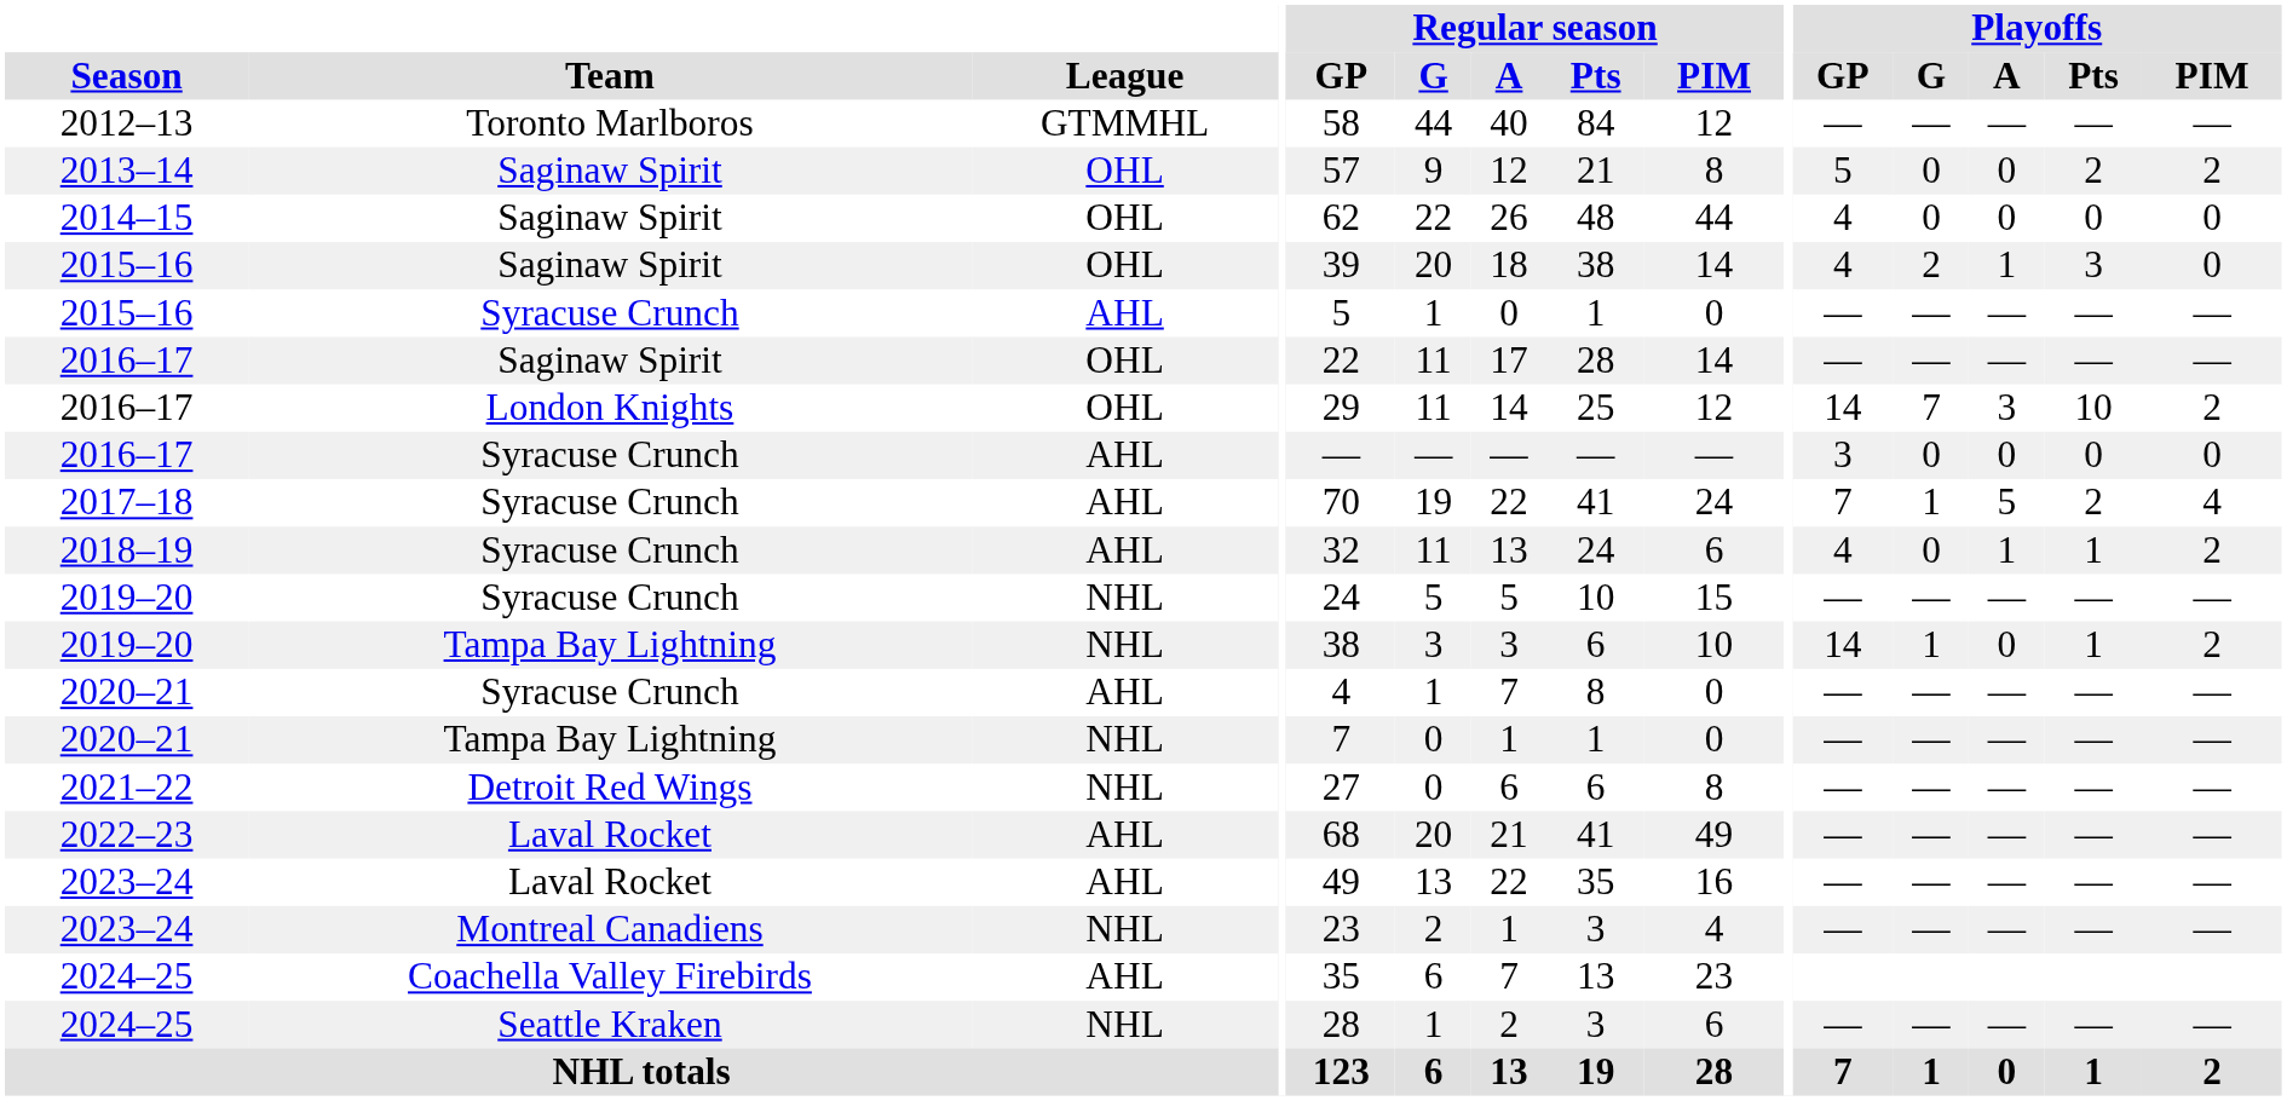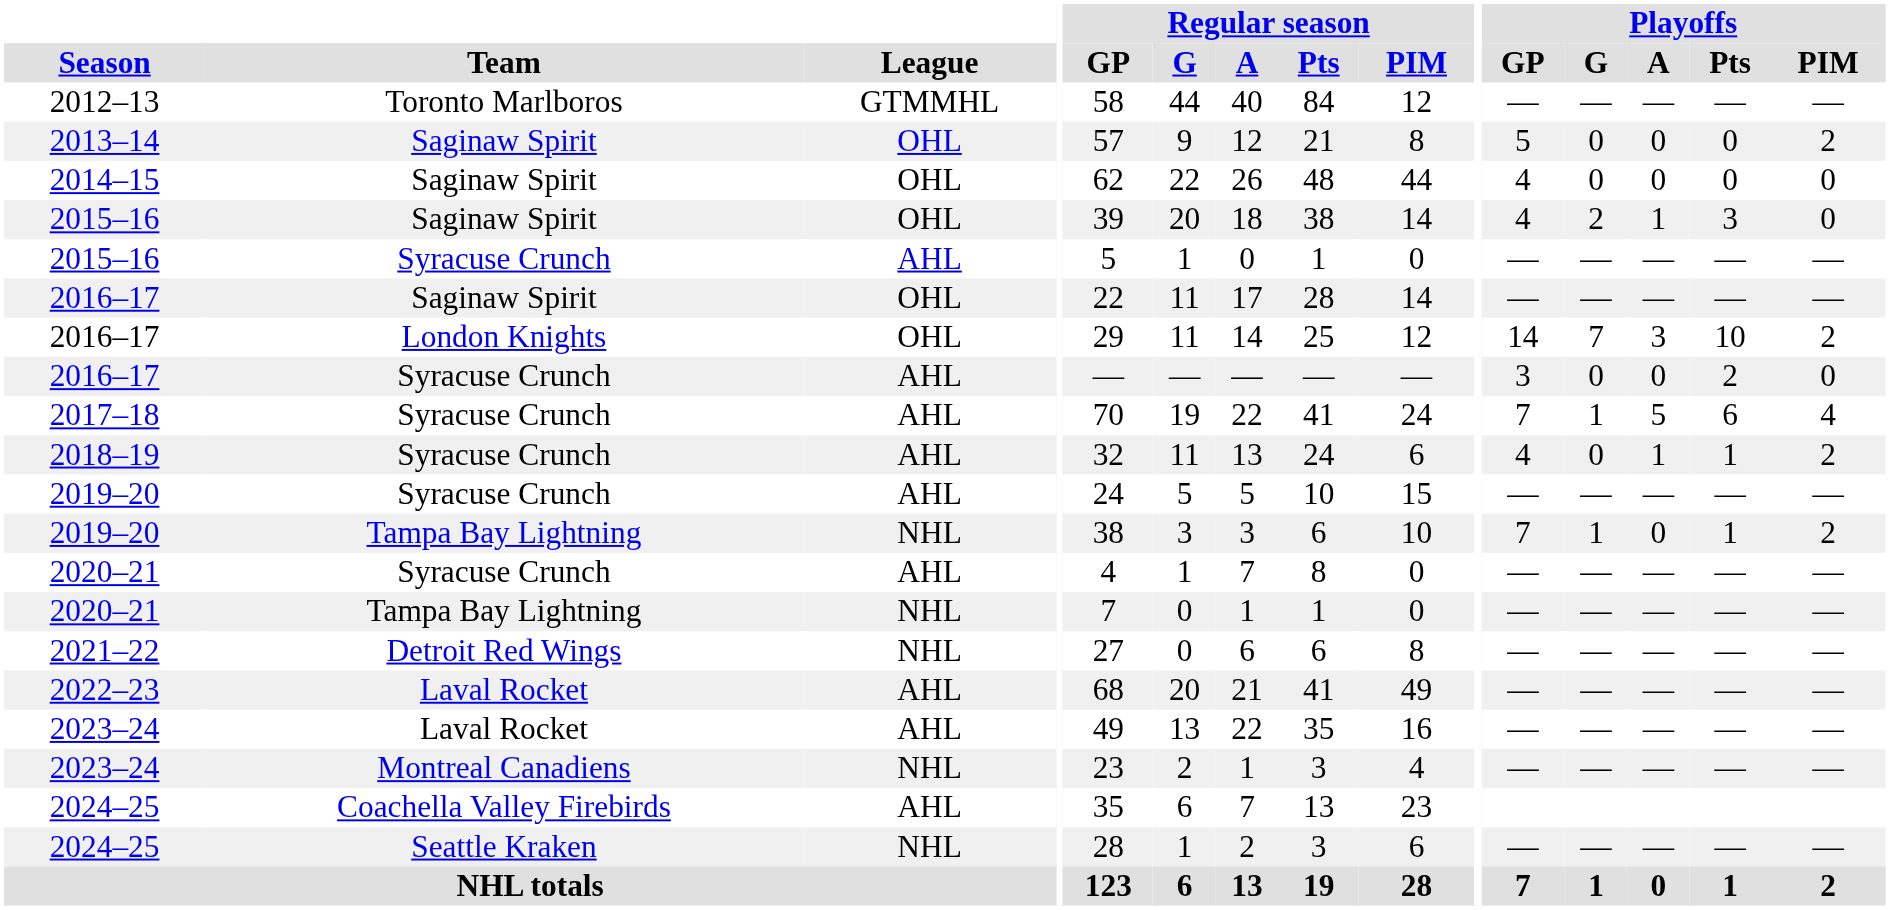 <table border="0" cellpadding="1" cellspacing="0" style="text-align:center; width:60em">
 <tr bgcolor="#e0e0e0">
 <th colspan="3" bgcolor="#ffffff"></th>
 <th rowspan="100" bgcolor="#ffffff"></th>
 <th colspan="5"><a href='#'>Regular season</a></th>
 <th rowspan="100" bgcolor="#ffffff"></th>
 <th colspan="5"><a href='#'>Playoffs</a></th>
 </tr>
 <tr bgcolor="#e0e0e0">
 <th><a href='#'>Season</a></th>
 <th>Team</th>
 <th>League</th>
 <th>GP</th>
 <th><a href='#'>G</a></th>
 <th><a href='#'>A</a></th>
 <th><a href='#'>Pts</a></th>
 <th><a href='#'>PIM</a></th>
 <th>GP</th>
 <th>G</th>
 <th>A</th>
 <th>Pts</th>
 <th>PIM</th>
 </tr>
 <tr>
 <td>2012–13</td>
 <td>Toronto Marlboros</td>
 <td>GTMMHL</td>
 <td>58</td>
 <td>44</td>
 <td>40</td>
 <td>84</td>
 <td>12</td>
 <td>—</td>
 <td>—</td>
 <td>—</td>
 <td>—</td>
 <td>—</td>
 </tr>
 <tr bgcolor="#f0f0f0">
 <td><a href='#'>2013–14</a></td>
 <td><a href='#'>Saginaw Spirit</a></td>
 <td><a href='#'>OHL</a></td>
 <td>57</td>
 <td>9</td>
 <td>12</td>
 <td>21</td>
 <td>8</td>
 <td>5</td>
 <td>0</td>
 <td>0</td>
-<td>2</td>
+<td>0</td>
 <td>2</td>
 </tr>
 <tr>
 <td><a href='#'>2014–15</a></td>
 <td>Saginaw Spirit</td>
 <td>OHL</td>
 <td>62</td>
 <td>22</td>
 <td>26</td>
 <td>48</td>
 <td>44</td>
 <td>4</td>
 <td>0</td>
 <td>0</td>
 <td>0</td>
 <td>0</td>
 </tr>
 <tr bgcolor="#f0f0f0">
 <td><a href='#'>2015–16</a></td>
 <td>Saginaw Spirit</td>
 <td>OHL</td>
 <td>39</td>
 <td>20</td>
 <td>18</td>
 <td>38</td>
 <td>14</td>
 <td>4</td>
 <td>2</td>
 <td>1</td>
 <td>3</td>
 <td>0</td>
 </tr>
 <tr>
 <td><a href='#'>2015–16</a></td>
 <td><a href='#'>Syracuse Crunch</a></td>
 <td><a href='#'>AHL</a></td>
 <td>5</td>
 <td>1</td>
 <td>0</td>
 <td>1</td>
 <td>0</td>
 <td>—</td>
 <td>—</td>
 <td>—</td>
 <td>—</td>
 <td>—</td>
 </tr>
 <tr bgcolor=#f0f0f0>
 <td><a href='#'>2016–17</a></td>
 <td>Saginaw Spirit</td>
 <td>OHL</td>
 <td>22</td>
 <td>11</td>
 <td>17</td>
 <td>28</td>
 <td>14</td>
 <td>—</td>
 <td>—</td>
 <td>—</td>
 <td>—</td>
 <td>—</td>
 </tr>
 <tr>
 <td>2016–17</td>
 <td><a href='#'>London Knights</a></td>
 <td>OHL</td>
 <td>29</td>
 <td>11</td>
 <td>14</td>
 <td>25</td>
 <td>12</td>
 <td>14</td>
 <td>7</td>
 <td>3</td>
 <td>10</td>
 <td>2</td>
 </tr>
 <tr bgcolor=#f0f0f0>
 <td><a href='#'>2016–17</a></td>
 <td>Syracuse Crunch</td>
 <td>AHL</td>
 <td>—</td>
 <td>—</td>
 <td>—</td>
 <td>—</td>
 <td>—</td>
 <td>3</td>
 <td>0</td>
 <td>0</td>
-<td>0</td>
+<td>2</td>
 <td>0</td>
 </tr>
 <tr>
 <td><a href='#'>2017–18</a></td>
 <td>Syracuse Crunch</td>
 <td>AHL</td>
 <td>70</td>
 <td>19</td>
 <td>22</td>
 <td>41</td>
 <td>24</td>
 <td>7</td>
 <td>1</td>
 <td>5</td>
-<td>2</td>
+<td>6</td>
 <td>4</td>
 </tr>
 <tr bgcolor=#f0f0f0>
 <td><a href='#'>2018–19</a></td>
 <td>Syracuse Crunch</td>
 <td>AHL</td>
 <td>32</td>
 <td>11</td>
 <td>13</td>
 <td>24</td>
 <td>6</td>
 <td>4</td>
 <td>0</td>
 <td>1</td>
 <td>1</td>
 <td>2</td>
 </tr>
 <tr>
 <td><a href='#'>2019–20</a></td>
 <td>Syracuse Crunch</td>
-<td>NHL</td>
+<td>AHL</td>
 <td>24</td>
 <td>5</td>
 <td>5</td>
 <td>10</td>
 <td>15</td>
 <td>—</td>
 <td>—</td>
 <td>—</td>
 <td>—</td>
 <td>—</td>
 </tr>
 <tr bgcolor=#f0f0f0>
 <td><a href='#'>2019–20</a></td>
 <td><a href='#'>Tampa Bay Lightning</a></td>
 <td>NHL</td>
 <td>38</td>
 <td>3</td>
 <td>3</td>
 <td>6</td>
 <td>10</td>
-<td>14</td>
+<td>7</td>
 <td>1</td>
 <td>0</td>
 <td>1</td>
 <td>2</td>
 </tr>
 <tr>
 <td><a href='#'>2020–21</a></td>
 <td>Syracuse Crunch</td>
 <td>AHL</td>
 <td>4</td>
 <td>1</td>
 <td>7</td>
 <td>8</td>
 <td>0</td>
 <td>—</td>
 <td>—</td>
 <td>—</td>
 <td>—</td>
 <td>—</td>
 </tr>
 <tr bgcolor=#f0f0f0>
 <td><a href='#'>2020–21</a></td>
 <td>Tampa Bay Lightning</td>
 <td>NHL</td>
 <td>7</td>
 <td>0</td>
 <td>1</td>
 <td>1</td>
 <td>0</td>
 <td>—</td>
 <td>—</td>
 <td>—</td>
 <td>—</td>
 <td>—</td>
 </tr>
 <tr>
 <td><a href='#'>2021–22</a></td>
 <td><a href='#'>Detroit Red Wings</a></td>
 <td>NHL</td>
 <td>27</td>
 <td>0</td>
 <td>6</td>
 <td>6</td>
 <td>8</td>
 <td>—</td>
 <td>—</td>
 <td>—</td>
 <td>—</td>
 <td>—</td>
 </tr>
 <tr bgcolor=#f0f0f0>
 <td><a href='#'>2022–23</a></td>
 <td><a href='#'>Laval Rocket</a></td>
 <td>AHL</td>
 <td>68</td>
 <td>20</td>
 <td>21</td>
 <td>41</td>
 <td>49</td>
 <td>—</td>
 <td>—</td>
 <td>—</td>
 <td>—</td>
 <td>—</td>
 </tr>
 <tr>
 <td><a href='#'>2023–24</a></td>
 <td>Laval Rocket</td>
 <td>AHL</td>
 <td>49</td>
 <td>13</td>
 <td>22</td>
 <td>35</td>
 <td>16</td>
 <td>—</td>
 <td>—</td>
 <td>—</td>
 <td>—</td>
 <td>—</td>
 </tr>
 <tr bgcolor=#f0f0f0>
 <td><a href='#'>2023–24</a></td>
 <td><a href='#'>Montreal Canadiens</a></td>
 <td>NHL</td>
 <td>23</td>
 <td>2</td>
 <td>1</td>
 <td>3</td>
 <td>4</td>
 <td>—</td>
 <td>—</td>
 <td>—</td>
 <td>—</td>
 <td>—</td>
 </tr>
 <tr>
 <td><a href='#'>2024–25</a></td>
 <td><a href='#'>Coachella Valley Firebirds</a></td>
 <td>AHL</td>
 <td>35</td>
 <td>6</td>
 <td>7</td>
 <td>13</td>
 <td>23</td>
 <td></td>
 <td></td>
 <td></td>
 <td></td>
 <td></td>
 </tr>
 <tr bgcolor="#f0f0f0">
 <td><a href='#'>2024–25</a></td>
 <td><a href='#'>Seattle Kraken</a></td>
 <td>NHL</td>
 <td>28</td>
 <td>1</td>
 <td>2</td>
 <td>3</td>
 <td>6</td>
 <td>—</td>
 <td>—</td>
 <td>—</td>
 <td>—</td>
 <td>—</td>
 </tr>
 <tr bgcolor="#e0e0e0">
 <th colspan="3">NHL totals</th>
 <th>123</th>
 <th>6</th>
 <th>13</th>
 <th>19</th>
 <th>28</th>
 <th>7</th>
 <th>1</th>
 <th>0</th>
 <th>1</th>
 <th>2</th>
 </tr>
 </table>
